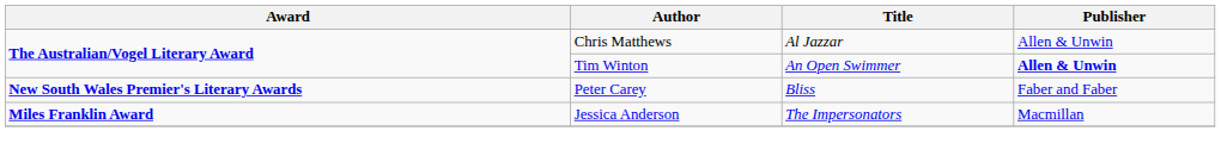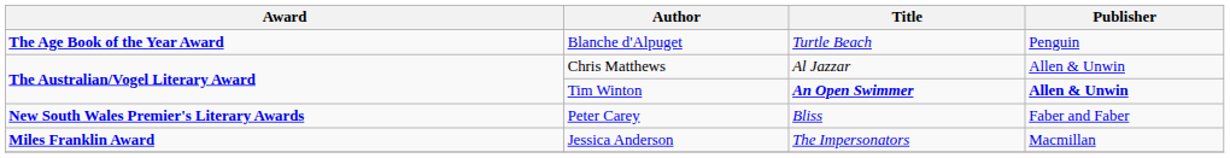 <table class="wikitable" width=100%>
 <tr>
 <th>Award</th>
 <th>Author</th>
 <th>Title</th>
 <th>Publisher</th>
+</tr>
+<tr>
+<td><strong><a href='#'>The Age Book of the Year Award</a></strong></td>
+<td><a href='#'>Blanche d'Alpuget</a></td>
+<td><em><a href='#'>Turtle Beach</a></em></td>
+<td><a href='#'>Penguin</a></td>
 </tr>
 <tr>
 <td rowspan=2><strong><a href='#'>The Australian/Vogel Literary Award</a></strong></td>
 <td>Chris Matthews</td>
 <td><em>Al Jazzar</em></td>
 <td><a href='#'>Allen & Unwin</a></td>
 </tr>
 <tr>
 <td><a href='#'>Tim Winton</a></td>
-<td><em><a href='#'>An Open Swimmer</a></em></td>
+<td><strong><em><a href='#'>An Open Swimmer</a></em></strong></td>
 <td><strong><a href='#'>Allen & Unwin</a></strong></td>
 </tr>
 <tr>
 <td><strong><a href='#'>New South Wales Premier's Literary Awards</a></strong></td>
 <td><a href='#'>Peter Carey</a></td>
 <td><em><a href='#'>Bliss</a></em></td>
 <td><a href='#'>Faber and Faber</a></td>
 </tr>
 <tr>
 <td><strong><a href='#'>Miles Franklin Award</a></strong></td>
 <td><a href='#'>Jessica Anderson</a></td>
 <td><em><a href='#'>The Impersonators</a></em></td>
 <td><a href='#'>Macmillan</a></td>
 </tr>
 <tr>
 </tr>
 </table>
